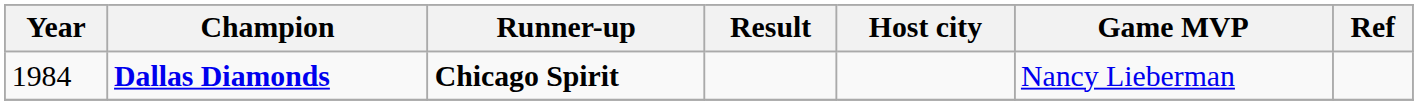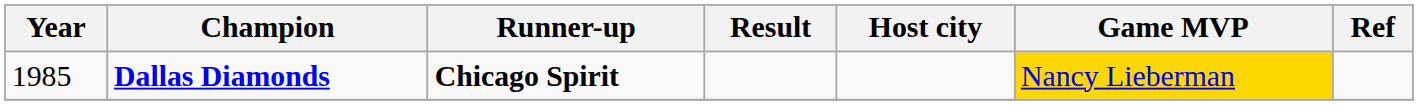 <table class="wikitable" width=60%>
 <tr bgcolor="#efefef">
 <th>Year</th>
 <th>Champion</th>
 <th>Runner-up</th>
 <th>Result</th>
 <th>Host city</th>
 <th>Game MVP</th>
 <th>Ref</th>
 </tr>
 <tr>
-<td>1984</td>
+<td>1985</td>
 <td><strong><a href='#'>Dallas Diamonds</a></strong></td>
 <td><strong>Chicago Spirit</strong></td>
 <td></td>
 <td></td>
-<td><a href='#'>Nancy Lieberman</a></td>
+<td style="background: gold;"><a href='#'>Nancy Lieberman</a></td>
 <td></td>
 </tr>
 <tr>
 </tr>
 </table>
